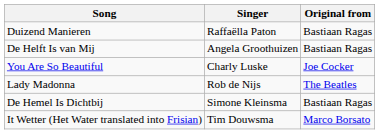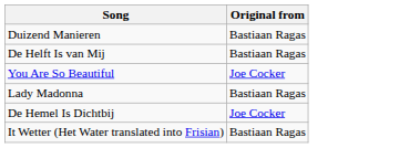 <table class="wikitable">
 <tr>
 <th>Song</th>
-<th>Singer</th>
 <th>Original from</th>
 </tr>
 <tr>
 <td>Duizend Manieren</td>
-<td>Raffaëlla Paton</td>
 <td>Bastiaan Ragas</td>
 </tr>
 <tr>
 <td>De Helft Is van Mij</td>
-<td>Angela Groothuizen</td>
 <td>Bastiaan Ragas</td>
 </tr>
 <tr>
 <td><a href='#'>You Are So Beautiful</a></td>
-<td>Charly Luske</td>
 <td><a href='#'>Joe Cocker</a></td>
 </tr>
 <tr>
 <td>Lady Madonna</td>
-<td>Rob de Nijs</td>
-<td><a href='#'>The Beatles</a></td>
+<td>Bastiaan Ragas</td>
 </tr>
 <tr>
 <td>De Hemel Is Dichtbij</td>
-<td>Simone Kleinsma</td>
-<td>Bastiaan Ragas</td>
+<td><a href='#'>Joe Cocker</a></td>
 </tr>
 <tr>
 <td>It Wetter (Het Water translated into <a href='#'>Frisian</a>)</td>
-<td>Tim Douwsma</td>
-<td><a href='#'>Marco Borsato</a></td>
+<td>Bastiaan Ragas</td>
 </tr>
 </table>
